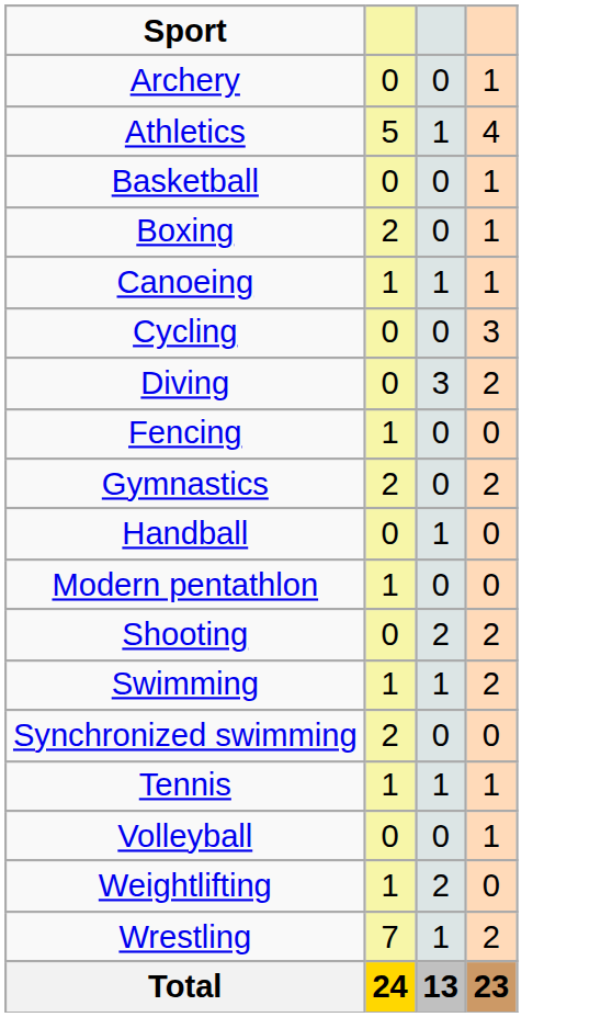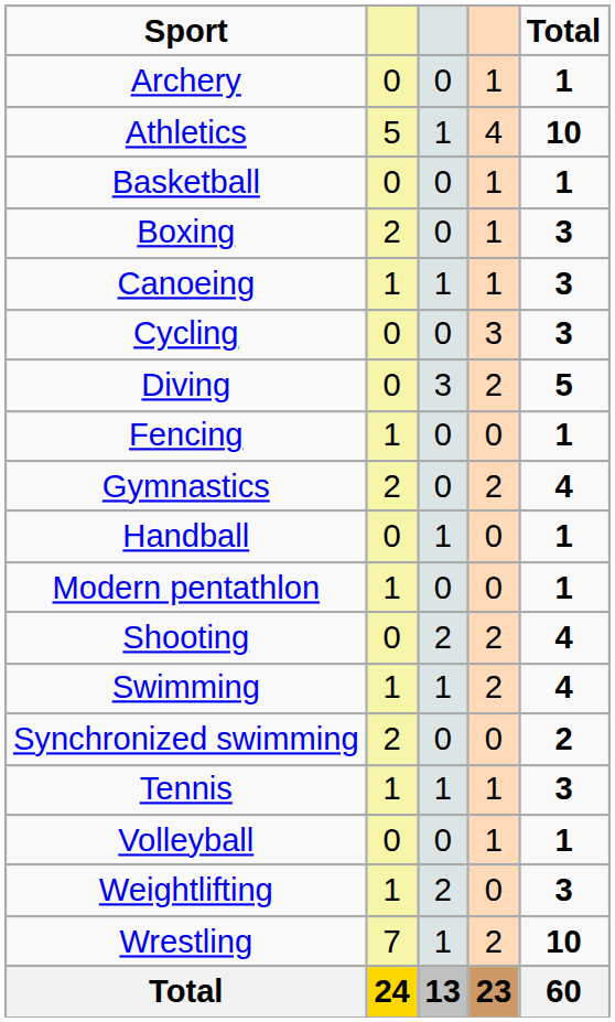 <table class="wikitable" style="text-align:center; font-size:85%">
 <tr>
 <td><strong>Sport</strong></td>
 <td bgcolor=#f7f6a8></td>
 <td bgcolor=#dce5e5></td>
 <td bgcolor=#ffdab9></td>
+<td><strong>Total</strong></td>
 </tr>
 <tr>
 <td><a href='#'>Archery</a></td>
 <td bgcolor=#f7f6a8>0</td>
 <td bgcolor=#dce5e5>0</td>
 <td bgcolor=#ffdab9>1</td>
+<td><strong>1</strong></td>
 </tr>
 <tr>
 <td><a href='#'>Athletics</a></td>
 <td bgcolor=#f7f6a8>5</td>
 <td bgcolor=#dce5e5>1</td>
 <td bgcolor=#ffdab9>4</td>
+<td><strong>10</strong></td>
 </tr>
 <tr>
 <td><a href='#'>Basketball</a></td>
 <td bgcolor=#f7f6a8>0</td>
 <td bgcolor=#dce5e5>0</td>
 <td bgcolor=#ffdab9>1</td>
+<td><strong>1</strong></td>
 </tr>
 <tr>
 <td><a href='#'>Boxing</a></td>
 <td bgcolor=#f7f6a8>2</td>
 <td bgcolor=#dce5e5>0</td>
 <td bgcolor=#ffdab9>1</td>
+<td><strong>3</strong></td>
 </tr>
 <tr>
 <td><a href='#'>Canoeing</a></td>
 <td bgcolor=#f7f6a8>1</td>
 <td bgcolor=#dce5e5>1</td>
 <td bgcolor=#ffdab9>1</td>
+<td><strong>3</strong></td>
 </tr>
 <tr>
 <td><a href='#'>Cycling</a></td>
 <td bgcolor=#f7f6a8>0</td>
 <td bgcolor=#dce5e5>0</td>
 <td bgcolor=#ffdab9>3</td>
+<td><strong>3</strong></td>
 </tr>
 <tr>
 <td><a href='#'>Diving</a></td>
 <td bgcolor=#f7f6a8>0</td>
 <td bgcolor=#dce5e5>3</td>
 <td bgcolor=#ffdab9>2</td>
+<td><strong>5</strong></td>
 </tr>
 <tr>
 <td><a href='#'>Fencing</a></td>
 <td bgcolor=#f7f6a8>1</td>
 <td bgcolor=#dce5e5>0</td>
 <td bgcolor=#ffdab9>0</td>
+<td><strong>1</strong></td>
 </tr>
 <tr>
 <td><a href='#'>Gymnastics</a></td>
 <td bgcolor=#f7f6a8>2</td>
 <td bgcolor=#dce5e5>0</td>
 <td bgcolor=#ffdab9>2</td>
+<td><strong>4</strong></td>
 </tr>
 <tr>
 <td><a href='#'>Handball</a></td>
 <td bgcolor=#f7f6a8>0</td>
 <td bgcolor=#dce5e5>1</td>
 <td bgcolor=#ffdab9>0</td>
+<td><strong>1</strong></td>
 </tr>
 <tr>
 <td><a href='#'>Modern pentathlon</a></td>
 <td bgcolor=#f7f6a8>1</td>
 <td bgcolor=#dce5e5>0</td>
 <td bgcolor=#ffdab9>0</td>
+<td><strong>1</strong></td>
 </tr>
 <tr>
 <td><a href='#'>Shooting</a></td>
 <td bgcolor=#f7f6a8>0</td>
 <td bgcolor=#dce5e5>2</td>
 <td bgcolor=#ffdab9>2</td>
+<td><strong>4</strong></td>
 </tr>
 <tr>
 <td><a href='#'>Swimming</a></td>
 <td bgcolor=#f7f6a8>1</td>
 <td bgcolor=#dce5e5>1</td>
 <td bgcolor=#ffdab9>2</td>
+<td><strong>4</strong></td>
 </tr>
 <tr>
 <td><a href='#'>Synchronized swimming</a></td>
 <td bgcolor=#f7f6a8>2</td>
 <td bgcolor=#dce5e5>0</td>
 <td bgcolor=#ffdab9>0</td>
+<td><strong>2</strong></td>
 </tr>
 <tr>
 <td><a href='#'>Tennis</a></td>
 <td bgcolor=#f7f6a8>1</td>
 <td bgcolor=#dce5e5>1</td>
 <td bgcolor=#ffdab9>1</td>
+<td><strong>3</strong></td>
 </tr>
 <tr>
 <td><a href='#'>Volleyball</a></td>
 <td bgcolor=#f7f6a8>0</td>
 <td bgcolor=#dce5e5>0</td>
 <td bgcolor=#ffdab9>1</td>
+<td><strong>1</strong></td>
 </tr>
 <tr>
 <td><a href='#'>Weightlifting</a></td>
 <td bgcolor=#f7f6a8>1</td>
 <td bgcolor=#dce5e5>2</td>
 <td bgcolor=#ffdab9>0</td>
+<td><strong>3</strong></td>
 </tr>
 <tr>
 <td><a href='#'>Wrestling</a></td>
 <td bgcolor=#f7f6a8>7</td>
 <td bgcolor=#dce5e5>1</td>
 <td bgcolor=#ffdab9>2</td>
+<td><strong>10</strong></td>
 </tr>
 <tr>
 <th>Total</th>
 <th style="background:gold;">24</th>
 <th style="background:silver;">13</th>
 <th style="background:#c96;">23</th>
+<th>60</th>
 </tr>
 </table>
